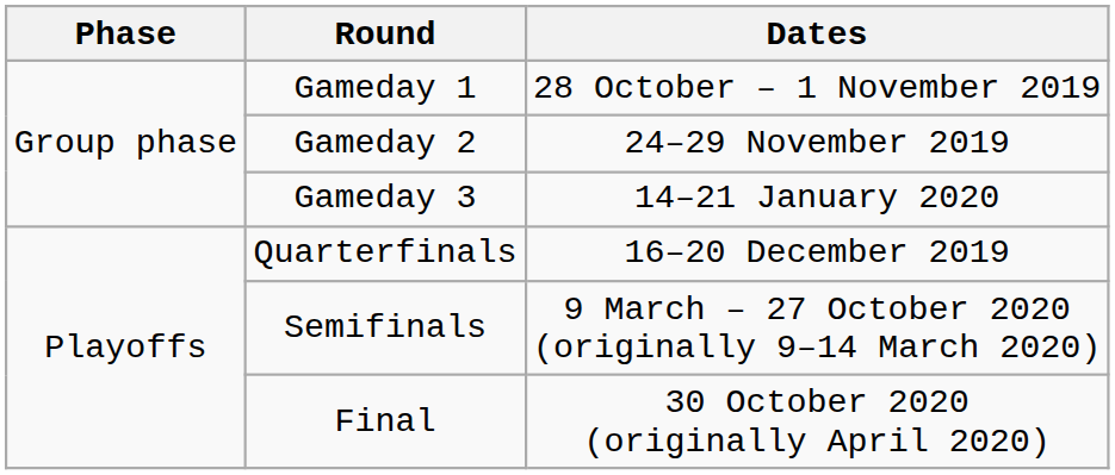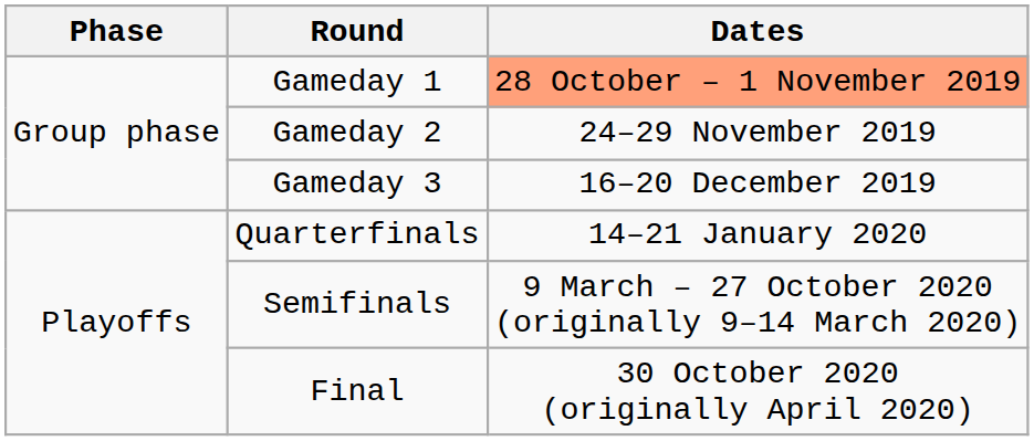 <table class="wikitable" style="text-align:center">
 <tr>
 <th>Phase</th>
 <th>Round</th>
 <th>Dates</th>
 </tr>
 <tr>
 <td rowspan=3>Group phase</td>
 <td>Gameday 1</td>
-<td>28 October – 1 November 2019</td>
+<td style="background: lightsalmon;">28 October – 1 November 2019</td>
 </tr>
 <tr>
 <td>Gameday 2</td>
 <td>24–29 November 2019</td>
 </tr>
 <tr>
 <td>Gameday 3</td>
-<td>14–21 January 2020</td>
+<td>16–20 December 2019</td>
 </tr>
 <tr>
 <td rowspan=3>Playoffs</td>
 <td>Quarterfinals</td>
-<td>16–20 December 2019</td>
+<td>14–21 January 2020</td>
 </tr>
 <tr>
 <td>Semifinals</td>
 <td>9 March – 27 October 2020<br>(originally 9–14 March 2020)</td>
 </tr>
 <tr>
 <td>Final</td>
 <td>30 October 2020<br>(originally April 2020)</td>
 </tr>
 </table>
